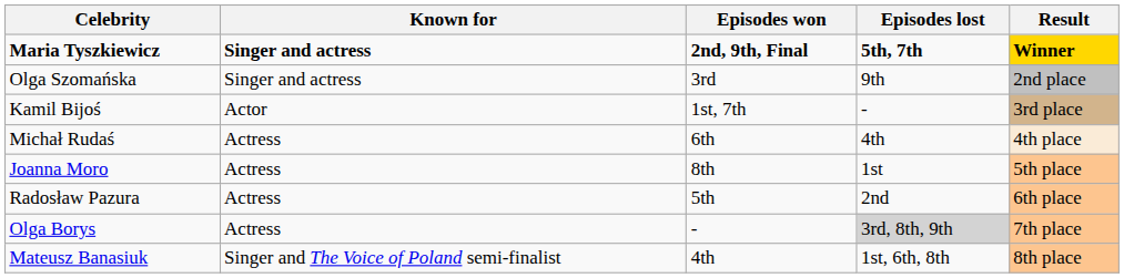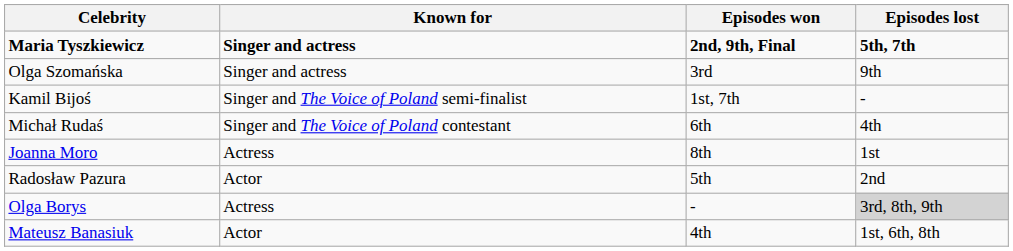 <table class="wikitable" style="width:75%;">
 <tr>
 <th>Celebrity</th>
 <th>Known for</th>
 <th>Episodes won</th>
 <th>Episodes lost</th>
-<th>Result</th>
 </tr>
 <tr>
 <td><strong>Maria Tyszkiewicz</strong></td>
 <td><strong>Singer and actress</strong></td>
 <td><strong>2nd, 9th, Final</strong></td>
 <td><strong>5th, 7th</strong></td>
-<td style="background:gold;"><strong>Winner</strong></td>
 </tr>
 <tr>
 <td>Olga Szomańska</td>
 <td>Singer and actress</td>
 <td>3rd</td>
 <td>9th</td>
-<td style="background:silver;">2nd place</td>
 </tr>
 <tr>
 <td>Kamil Bijoś</td>
-<td>Actor</td>
+<td>Singer and <em><a href='#'>The Voice of Poland</a></em> semi-finalist</td>
 <td>1st, 7th</td>
 <td>-</td>
-<td bgcolor=tan>3rd place</td>
 </tr>
 <tr>
 <td>Michał Rudaś</td>
-<td>Actress</td>
+<td>Singer and <em><a href='#'>The Voice of Poland</a></em> contestant</td>
 <td>6th</td>
 <td>4th</td>
-<td style="background:antiquewhite;">4th place</td>
 </tr>
 <tr>
 <td><a href='#'>Joanna Moro</a></td>
 <td>Actress</td>
 <td>8th</td>
 <td>1st</td>
-<td style="background:#fdc58f;">5th place</td>
 </tr>
 <tr>
 <td>Radosław Pazura</td>
-<td>Actress</td>
+<td>Actor</td>
 <td>5th</td>
 <td>2nd</td>
-<td style="background:#fdc58f;">6th place</td>
 </tr>
 <tr>
 <td><a href='#'>Olga Borys</a></td>
 <td>Actress</td>
 <td>-</td>
 <td style="background: lightgrey;">3rd, 8th, 9th</td>
-<td style="background:#fdc58f;">7th place</td>
 </tr>
 <tr>
 <td><a href='#'>Mateusz Banasiuk</a></td>
-<td>Singer and <em><a href='#'>The Voice of Poland</a></em> semi-finalist</td>
+<td>Actor</td>
 <td>4th</td>
 <td>1st, 6th, 8th</td>
-<td style="background:#fdc58f;">8th place</td>
 </tr>
 </table>
